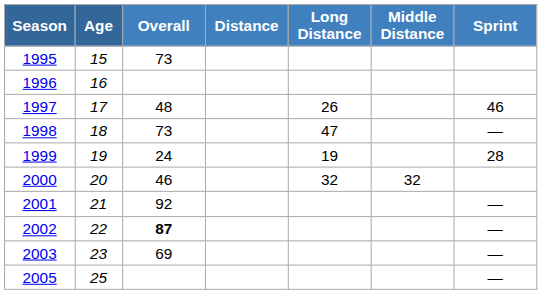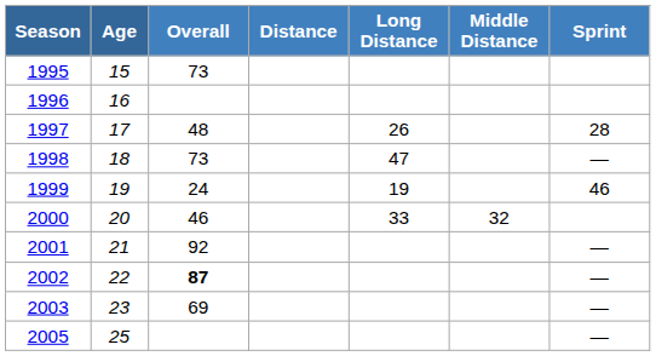 <table class="wikitable" style="font-size:95%; text-align:center; border:grey solid 1px; border-collapse:collapse; background:#ffffff;">
 <tr>
 <th style="background-color:#369; color:white; width:60px;" rowspan="2"> Season </th>
 <th style="background-color:#369; color:white; width:40px;" rowspan="2"> Age </th>
 </tr>
 <tr>
 <th style="background-color:#4180be; color:white; width:75px;">Overall</th>
 <th style="background-color:#4180be; color:white; width:75px;">Distance</th>
 <th style="background-color:#4180be; color:white; width:75px;">Long Distance</th>
 <th style="background-color:#4180be; color:white; width:75px;">Middle Distance</th>
 <th style="background-color:#4180be; color:white; width:75px;">Sprint</th>
 </tr>
 <tr>
 <td><a href='#'>1995</a></td>
 <td><em>15</em></td>
 <td>73</td>
 <td></td>
 <td></td>
 <td></td>
 <td></td>
 </tr>
 <tr>
 <td><a href='#'>1996</a></td>
 <td><em>16</em></td>
 <td></td>
 <td></td>
 <td></td>
 <td></td>
 <td></td>
 </tr>
 <tr>
 <td><a href='#'>1997</a></td>
 <td><em>17</em></td>
 <td>48</td>
 <td></td>
 <td>26</td>
 <td></td>
-<td>46</td>
+<td>28</td>
 </tr>
 <tr>
 <td><a href='#'>1998</a></td>
 <td><em>18</em></td>
 <td>73</td>
 <td></td>
 <td>47</td>
 <td></td>
 <td>—</td>
 </tr>
 <tr>
 <td><a href='#'>1999</a></td>
 <td><em>19</em></td>
 <td>24</td>
 <td></td>
 <td>19</td>
 <td></td>
-<td>28</td>
+<td>46</td>
 </tr>
 <tr>
 <td><a href='#'>2000</a></td>
 <td><em>20</em></td>
 <td>46</td>
 <td></td>
-<td>32</td>
+<td>33</td>
 <td>32</td>
 <td></td>
 </tr>
 <tr>
 <td><a href='#'>2001</a></td>
 <td><em>21</em></td>
 <td>92</td>
 <td></td>
 <td></td>
 <td></td>
 <td>—</td>
 </tr>
 <tr>
 <td><a href='#'>2002</a></td>
 <td><em>22</em></td>
 <td><strong>87</strong></td>
 <td></td>
 <td></td>
 <td></td>
 <td>—</td>
 </tr>
 <tr>
 <td><a href='#'>2003</a></td>
 <td><em>23</em></td>
 <td>69</td>
 <td></td>
 <td></td>
 <td></td>
 <td>—</td>
 </tr>
 <tr>
 <td><a href='#'>2005</a></td>
 <td><em>25</em></td>
 <td></td>
 <td></td>
 <td></td>
 <td></td>
 <td>—</td>
 </tr>
 </table>
